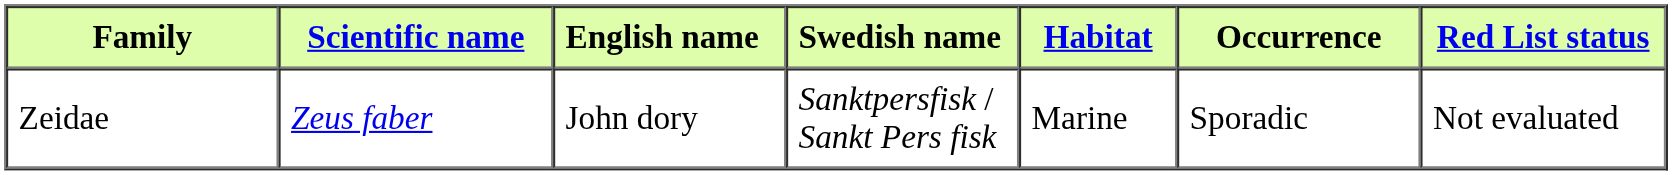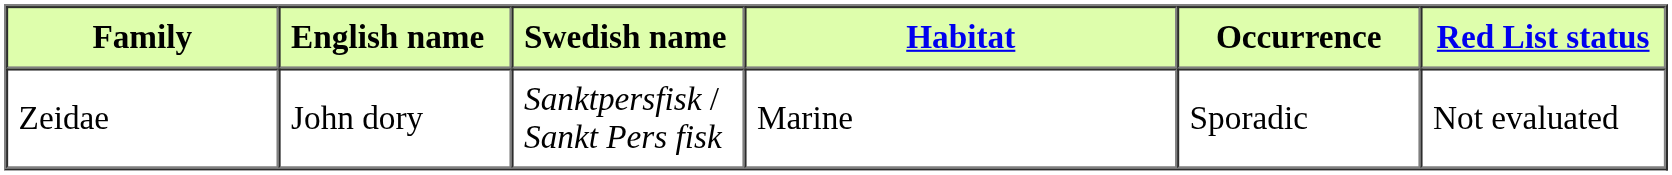 <table style="width:800px" border=1 cellspacing=0 cellpadding=5>
 <tr bgcolor="#defeac">
 <th width=119>Family</th>
-<th width=120><a href='#'>Scientific name</a></th>
 <td width=100><strong>English name</strong></td>
 <td width=100><strong>Swedish name</strong></td>
 <th><a href='#'>Habitat</a></th>
 <th width=105>Occurrence</th>
 <th width=106 nowrap="nowrap"><a href='#'>Red List status</a></th>
 </tr>
 <tr>
 <td>Zeidae</td>
-<td><em><a href='#'>Zeus faber</a></em></td>
 <td>John dory</td>
 <td><em>Sanktpersfisk</em> / <em>Sankt Pers fisk</em></td>
 <td>Marine</td>
 <td>Sporadic</td>
 <td>Not evaluated</td>
 </tr>
 </table>
